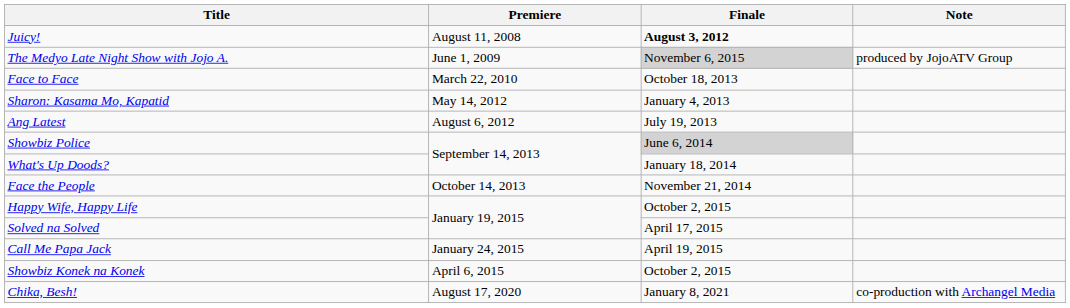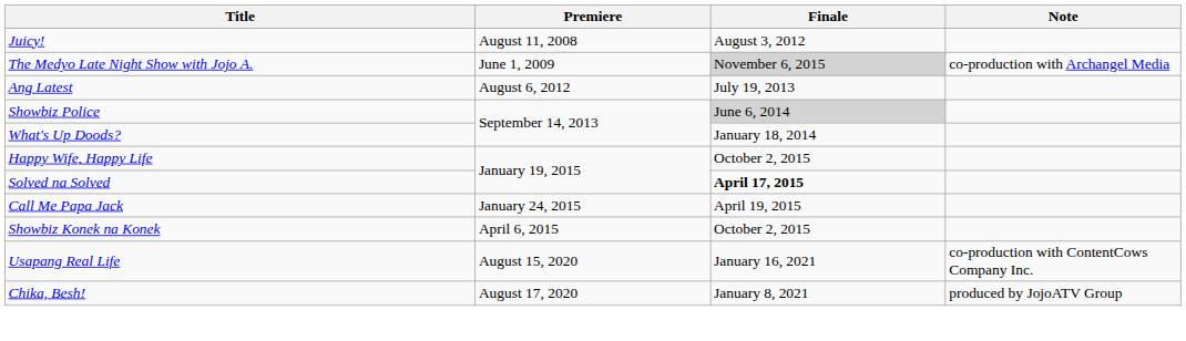 <table class="wikitable sortable" width="100%">
 <tr>
 <th style="width:40%;">Title</th>
 <th style="width:20%;">Premiere</th>
 <th style="width:20%;">Finale</th>
 <th style="width:20%;">Note</th>
 </tr>
 <tr>
 <td><em><a href='#'>Juicy!</a></em></td>
 <td>August 11, 2008</td>
-<td><strong>August 3, 2012</strong></td>
+<td>August 3, 2012</td>
 <td></td>
 </tr>
 <tr>
 <td><em><a href='#'>The Medyo Late Night Show with Jojo A.</a></em></td>
 <td>June 1, 2009</td>
 <td style="background: lightgrey;">November 6, 2015</td>
-<td>produced by JojoATV Group</td>
-</tr>
-<tr>
-<td><em><a href='#'>Face to Face</a></em></td>
-<td>March 22, 2010</td>
-<td>October 18, 2013</td>
-<td></td>
-</tr>
-<tr>
-<td><em><a href='#'>Sharon: Kasama Mo, Kapatid</a></em></td>
-<td>May 14, 2012</td>
-<td>January 4, 2013</td>
-<td></td>
+<td>co-production with <a href='#'>Archangel Media</a></td>
 </tr>
 <tr>
 <td><em><a href='#'>Ang Latest</a></em></td>
 <td>August 6, 2012</td>
 <td>July 19, 2013</td>
 <td></td>
 </tr>
 <tr>
 <td><em><a href='#'>Showbiz Police</a></em></td>
 <td rowspan="2">September 14, 2013</td>
 <td style="background: lightgrey;">June 6, 2014</td>
 <td></td>
 </tr>
 <tr>
 <td><em><a href='#'>What's Up Doods?</a></em></td>
 <td>January 18, 2014</td>
 <td></td>
 </tr>
 <tr>
-<td><em><a href='#'>Face the People</a></em></td>
-<td>October 14, 2013</td>
-<td>November 21, 2014</td>
-<td></td>
-</tr>
-<tr>
 <td><em><a href='#'>Happy Wife, Happy Life</a></em></td>
 <td rowspan="2">January 19, 2015</td>
 <td>October 2, 2015</td>
 <td></td>
 </tr>
 <tr>
 <td><em><a href='#'>Solved na Solved</a></em></td>
-<td>April 17, 2015</td>
+<td><strong>April 17, 2015</strong></td>
 <td></td>
 </tr>
 <tr>
 <td><em><a href='#'>Call Me Papa Jack</a></em></td>
 <td>January 24, 2015</td>
 <td>April 19, 2015</td>
 <td></td>
 </tr>
 <tr>
 <td><em><a href='#'>Showbiz Konek na Konek</a></em></td>
 <td>April 6, 2015</td>
 <td>October 2, 2015</td>
 <td></td>
 </tr>
 <tr>
+<td><em><a href='#'>Usapang Real Life</a></em></td>
+<td>August 15, 2020</td>
+<td>January 16, 2021</td>
+<td>co-production with ContentCows Company Inc.</td>
+</tr>
+<tr>
 <td><em><a href='#'>Chika, Besh!</a></em></td>
 <td>August 17, 2020</td>
 <td>January 8, 2021</td>
-<td>co-production with <a href='#'>Archangel Media</a></td>
+<td>produced by JojoATV Group</td>
 </tr>
 </table>
